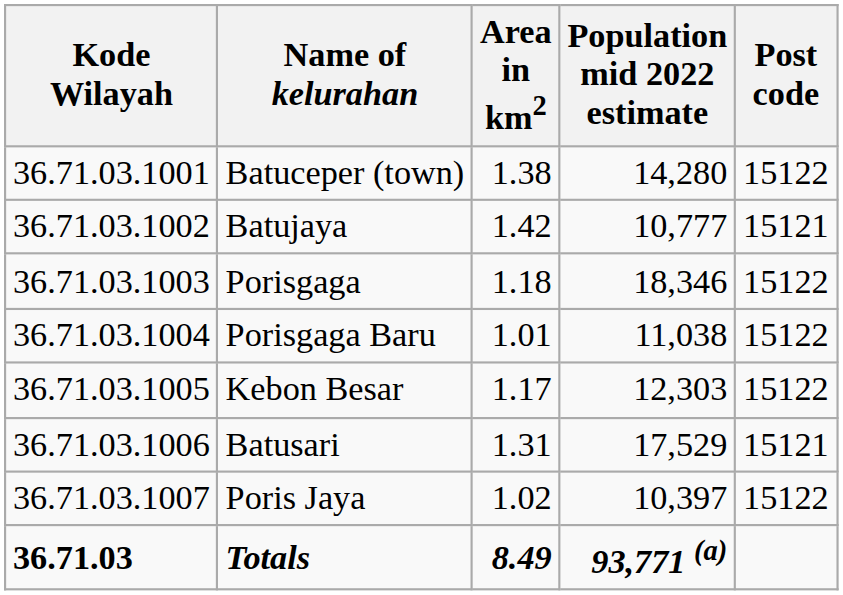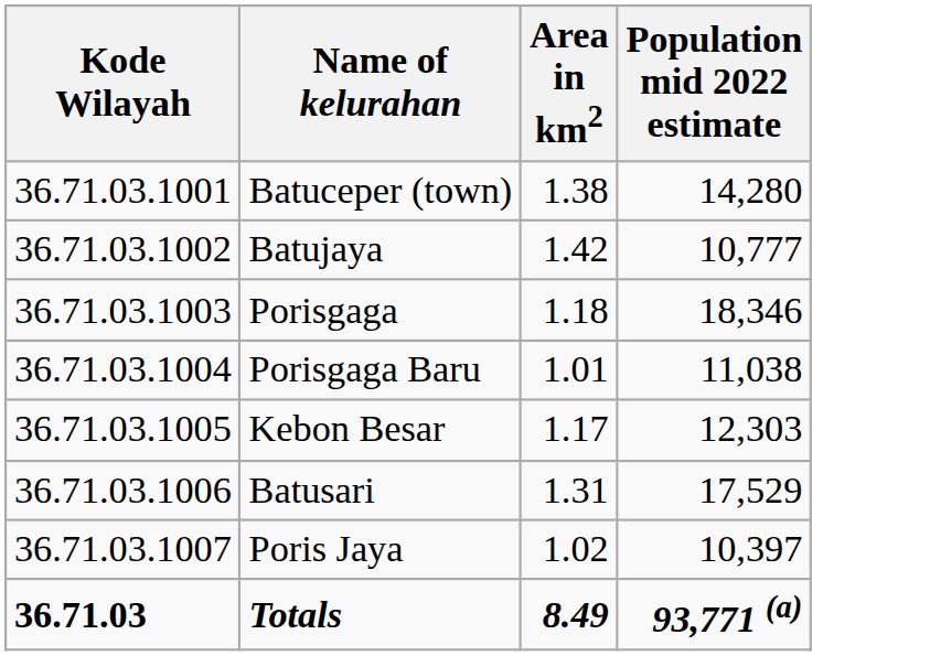 <table class="wikitable">
 <tr>
 <th>Kode <br>Wilayah</th>
 <th>Name of <br> <em>kelurahan</em></th>
 <th>Area <br>in <br>km<sup>2</sup></th>
 <th>Population<br>mid 2022<br>estimate</th>
-<th>Post<br>code</th>
 </tr>
 <tr>
 <td>36.71.03.1001</td>
 <td>Batuceper (town)</td>
 <td align="right">1.38</td>
 <td align="right">14,280</td>
-<td>15122</td>
 </tr>
 <tr>
 <td>36.71.03.1002</td>
 <td>Batujaya</td>
 <td align="right">1.42</td>
 <td align="right">10,777</td>
-<td>15121</td>
 </tr>
 <tr>
 <td>36.71.03.1003</td>
 <td>Porisgaga</td>
 <td align="right">1.18</td>
 <td align="right">18,346</td>
-<td>15122</td>
 </tr>
 <tr>
 <td>36.71.03.1004</td>
 <td>Porisgaga Baru</td>
 <td align="right">1.01</td>
 <td align="right">11,038</td>
-<td>15122</td>
 </tr>
 <tr>
 <td>36.71.03.1005</td>
 <td>Kebon Besar</td>
 <td align="right">1.17</td>
 <td align="right">12,303</td>
-<td>15122</td>
 </tr>
 <tr>
 <td>36.71.03.1006</td>
 <td>Batusari</td>
 <td align="right">1.31</td>
 <td align="right">17,529</td>
-<td>15121</td>
 </tr>
 <tr>
 <td>36.71.03.1007</td>
 <td>Poris Jaya</td>
 <td align="right">1.02</td>
 <td align="right">10,397</td>
-<td>15122</td>
 </tr>
 <tr>
 <td><strong>36.71.03</strong></td>
 <td><strong><em>Totals</em></strong></td>
 <td align="right"><strong><em>8.49</em></strong></td>
 <td align="right"><strong><em>93,771 <sup>(a)</sup></em></strong></td>
-<td></td>
 </tr>
 </table>
